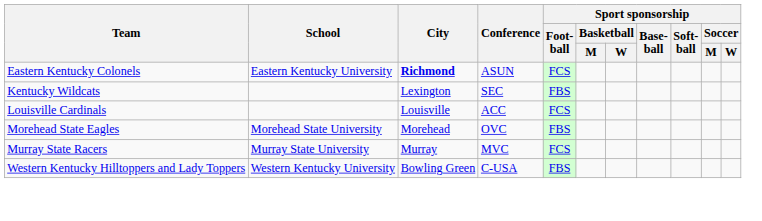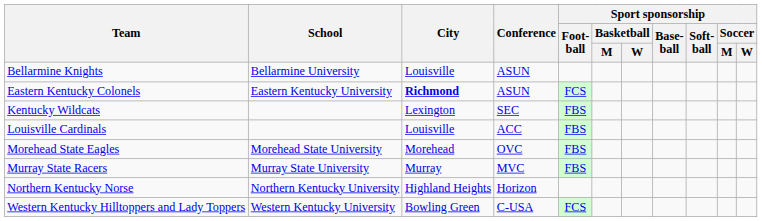 <table class="sortable wikitable">
 <tr>
 <th rowspan=3>Team</th>
 <th rowspan=3>School</th>
 <th rowspan=3>City</th>
 <th rowspan=3>Conference</th>
 <th colspan=7>Sport sponsorship</th>
 </tr>
 <tr>
 <th rowspan=2>Foot-<br>ball</th>
 <th colspan=2>Basketball</th>
 <th rowspan=2>Base-<br>ball</th>
 <th rowspan=2>Soft-<br>ball</th>
 <th colspan=2>Soccer</th>
 </tr>
 <tr>
 <th>M</th>
 <th>W</th>
 <th>M</th>
 <th>W</th>
+</tr>
+<tr>
+<td><a href='#'>Bellarmine Knights</a></td>
+<td><a href='#'>Bellarmine University</a></td>
+<td><a href='#'>Louisville</a></td>
+<td><a href='#'>ASUN</a></td>
+<td> </td>
+<td></td>
+<td></td>
+<td></td>
+<td></td>
+<td></td>
+<td></td>
 </tr>
 <tr>
 <td><a href='#'>Eastern Kentucky Colonels</a></td>
 <td><a href='#'>Eastern Kentucky University</a></td>
 <td><strong><a href='#'>Richmond</a></strong></td>
 <td><a href='#'>ASUN</a></td>
 <td style="background:#D2FFD2; text-align:center"><a href='#'>FCS</a> </td>
 <td></td>
 <td></td>
 <td></td>
 <td></td>
 <td></td>
 <td></td>
 </tr>
 <tr>
 <td><a href='#'>Kentucky Wildcats</a></td>
 <td></td>
 <td><a href='#'>Lexington</a></td>
 <td><a href='#'>SEC</a></td>
 <td style="background:#D2FFD2; text-align:center"><a href='#'>FBS</a></td>
 <td></td>
 <td></td>
 <td></td>
 <td></td>
 <td> </td>
 <td></td>
 </tr>
 <tr>
 <td><a href='#'>Louisville Cardinals</a></td>
 <td></td>
 <td><a href='#'>Louisville</a></td>
 <td><a href='#'>ACC</a></td>
-<td style="background:#D2FFD2; text-align:center"><a href='#'>FCS</a> </td>
+<td style="background:#D2FFD2; text-align:center"><a href='#'>FBS</a></td>
 <td></td>
 <td></td>
 <td></td>
 <td></td>
 <td></td>
 <td></td>
 </tr>
 <tr>
 <td><a href='#'>Morehead State Eagles</a></td>
 <td><a href='#'>Morehead State University</a></td>
 <td><a href='#'>Morehead</a></td>
 <td><a href='#'>OVC</a></td>
 <td style="background:#D2FFD2; text-align:center"><a href='#'>FBS</a></td>
 <td></td>
 <td></td>
 <td></td>
 <td></td>
 <td></td>
 <td></td>
 </tr>
 <tr>
 <td><a href='#'>Murray State Racers</a></td>
 <td><a href='#'>Murray State University</a></td>
 <td><a href='#'>Murray</a></td>
 <td><a href='#'>MVC</a></td>
-<td style="background:#D2FFD2; text-align:center"><a href='#'>FCS</a> </td>
+<td style="background:#D2FFD2; text-align:center"><a href='#'>FBS</a></td>
+<td></td>
+<td></td>
+<td></td>
+<td></td>
+<td></td>
+<td></td>
+</tr>
+<tr>
+<td><a href='#'>Northern Kentucky Norse</a></td>
+<td><a href='#'>Northern Kentucky University</a></td>
+<td><a href='#'>Highland Heights</a></td>
+<td><a href='#'>Horizon</a></td>
+<td></td>
 <td></td>
 <td></td>
 <td></td>
 <td></td>
 <td></td>
 <td></td>
 </tr>
 <tr>
 <td><a href='#'>Western Kentucky Hilltoppers and Lady Toppers</a></td>
 <td><a href='#'>Western Kentucky University</a></td>
 <td><a href='#'>Bowling Green</a></td>
 <td><a href='#'>C-USA</a></td>
-<td style="background:#D2FFD2; text-align:center"><a href='#'>FBS</a></td>
+<td style="background:#D2FFD2; text-align:center"><a href='#'>FCS</a> </td>
 <td></td>
 <td></td>
 <td></td>
 <td></td>
 <td></td>
 <td></td>
 </tr>
 </table>
